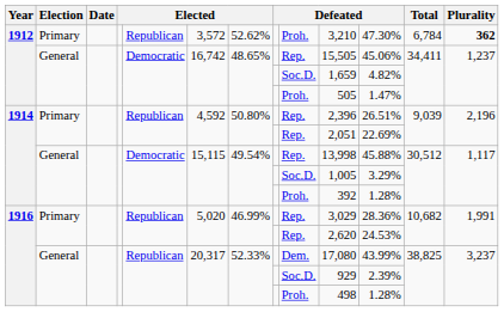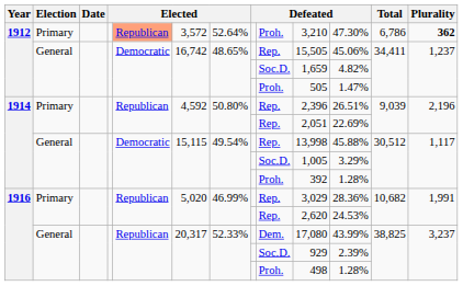 <table class=wikitable>
 <tr>
 <th>Year</th>
 <th>Election</th>
 <th>Date</th>
 <th ! colspan="4">Elected</th>
 <th ! colspan="4">Defeated</th>
 <th>Total</th>
 <th>Plurality</th>
 </tr>
 <tr>
 <th rowspan="4" valign="top"><a href='#'>1912</a></th>
 <td valign="top">Primary</td>
 <td valign="top"></td>
 <td valign="top"></td>
-<td valign="top" ><a href='#'>Republican</a></td>
+<td valign="top"  style="background: lightsalmon;"><a href='#'>Republican</a></td>
 <td valign="top" align="right">3,572</td>
-<td valign="top" align="right">52.62%</td>
+<td valign="top" align="right">52.64%</td>
 <td valign="top"></td>
 <td><a href='#'>Proh.</a></td>
 <td valign="top" align="right">3,210</td>
 <td valign="top" align="right">47.30%</td>
-<td valign="top" align="right">6,784</td>
+<td valign="top" align="right">6,786</td>
 <td valign="top" align="right"><strong>362</strong></td>
 </tr>
 <tr>
 <td rowspan="3" valign="top">General</td>
 <td rowspan="3" valign="top"></td>
 <td rowspan="3" valign="top"></td>
 <td rowspan="3" valign="top" ><a href='#'>Democratic</a></td>
 <td rowspan="3" valign="top" align="right">16,742</td>
 <td rowspan="3" valign="top" align="right">48.65%</td>
 <td valign="top"></td>
 <td><a href='#'>Rep.</a></td>
 <td valign="top" align="right">15,505</td>
 <td valign="top" align="right">45.06%</td>
 <td rowspan="3" valign="top" align="right">34,411</td>
 <td rowspan="3" valign="top" align="right">1,237</td>
 </tr>
 <tr>
 <td valign="top"></td>
 <td><a href='#'>Soc.D.</a></td>
 <td valign="top" align="right">1,659</td>
 <td valign="top" align="right">4.82%</td>
 </tr>
 <tr>
 <td valign="top"></td>
 <td><a href='#'>Proh.</a></td>
 <td valign="top" align="right">505</td>
 <td valign="top" align="right">1.47%</td>
 </tr>
 <tr>
 <th rowspan="5" valign="top"><a href='#'>1914</a></th>
 <td rowspan="2" valign="top">Primary</td>
 <td rowspan="2" valign="top"></td>
 <td rowspan="2" valign="top"></td>
 <td rowspan="2" valign="top" ><a href='#'>Republican</a></td>
 <td rowspan="2" valign="top" align="right">4,592</td>
 <td rowspan="2" valign="top" align="right">50.80%</td>
 <td valign="top"></td>
 <td><a href='#'>Rep.</a></td>
 <td valign="top" align="right">2,396</td>
 <td valign="top" align="right">26.51%</td>
 <td rowspan="2" valign="top" align="right">9,039</td>
 <td rowspan="2" valign="top" align="right">2,196</td>
 </tr>
 <tr>
 <td valign="top"></td>
 <td><a href='#'>Rep.</a></td>
 <td valign="top" align="right">2,051</td>
 <td valign="top" align="right">22.69%</td>
 </tr>
 <tr>
 <td rowspan="3" valign="top">General</td>
 <td rowspan="3" valign="top"></td>
 <td rowspan="3" valign="top"></td>
 <td rowspan="3" valign="top" ><a href='#'>Democratic</a></td>
 <td rowspan="3" valign="top" align="right">15,115</td>
 <td rowspan="3" valign="top" align="right">49.54%</td>
 <td valign="top"></td>
 <td><a href='#'>Rep.</a></td>
 <td valign="top" align="right">13,998</td>
 <td valign="top" align="right">45.88%</td>
 <td rowspan="3" valign="top" align="right">30,512</td>
 <td rowspan="3" valign="top" align="right">1,117</td>
 </tr>
 <tr>
 <td valign="top"></td>
 <td><a href='#'>Soc.D.</a></td>
 <td valign="top" align="right">1,005</td>
 <td valign="top" align="right">3.29%</td>
 </tr>
 <tr>
 <td valign="top"></td>
 <td><a href='#'>Proh.</a></td>
 <td valign="top" align="right">392</td>
 <td valign="top" align="right">1.28%</td>
 </tr>
 <tr>
 <th rowspan="5" valign="top"><a href='#'>1916</a></th>
 <td rowspan="2" valign="top">Primary</td>
 <td rowspan="2" valign="top"></td>
 <td rowspan="2" valign="top"></td>
 <td rowspan="2" valign="top" ><a href='#'>Republican</a></td>
 <td rowspan="2" valign="top" align="right">5,020</td>
 <td rowspan="2" valign="top" align="right">46.99%</td>
 <td valign="top"></td>
 <td><a href='#'>Rep.</a></td>
 <td valign="top" align="right">3,029</td>
 <td valign="top" align="right">28.36%</td>
 <td rowspan="2" valign="top" align="right">10,682</td>
 <td rowspan="2" valign="top" align="right">1,991</td>
 </tr>
 <tr>
 <td valign="top"></td>
 <td><a href='#'>Rep.</a></td>
 <td valign="top" align="right">2,620</td>
 <td valign="top" align="right">24.53%</td>
 </tr>
 <tr>
 <td rowspan="3" valign="top">General</td>
 <td rowspan="3" valign="top"></td>
 <td rowspan="3" valign="top"></td>
 <td rowspan="3" valign="top" ><a href='#'>Republican</a></td>
 <td rowspan="3" valign="top" align="right">20,317</td>
 <td rowspan="3" valign="top" align="right">52.33%</td>
 <td valign="top"></td>
 <td><a href='#'>Dem.</a></td>
 <td valign="top" align="right">17,080</td>
 <td valign="top" align="right">43.99%</td>
 <td rowspan="3" valign="top" align="right">38,825</td>
 <td rowspan="3" valign="top" align="right">3,237</td>
 </tr>
 <tr>
 <td valign="top"></td>
 <td><a href='#'>Soc.D.</a></td>
 <td valign="top" align="right">929</td>
 <td valign="top" align="right">2.39%</td>
 </tr>
 <tr>
 <td valign="top"></td>
 <td><a href='#'>Proh.</a></td>
 <td valign="top" align="right">498</td>
 <td valign="top" align="right">1.28%</td>
 </tr>
 </table>
